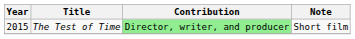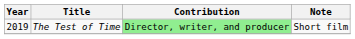 <table class="wikitable sortable">
 <tr>
 <th>Year</th>
 <th>Title</th>
 <th>Contribution</th>
 <th>Note</th>
 </tr>
 <tr>
-<td>2015</td>
+<td>2019</td>
 <td><em>The Test of Time</em></td>
 <td style="background: lightgreen;">Director, writer, and producer</td>
 <td>Short film</td>
 </tr>
 <tr>
 </tr>
 </table>
